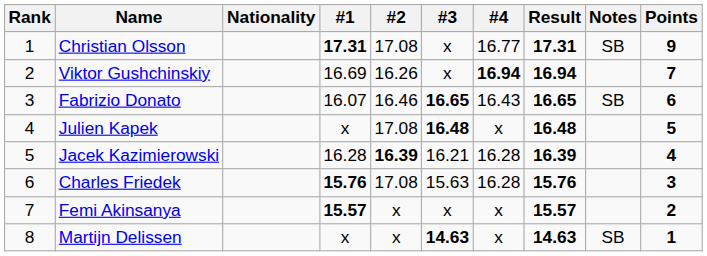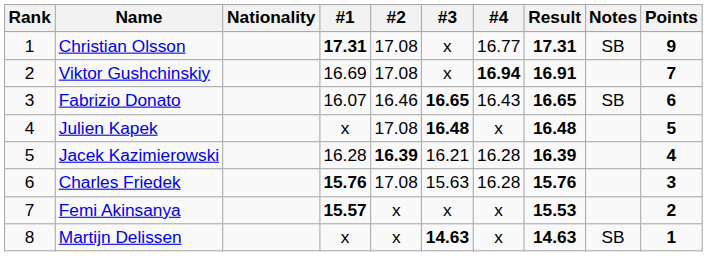 <table class="wikitable sortable" style="text-align:center">
 <tr>
 <th>Rank</th>
 <th>Name</th>
 <th>Nationality</th>
 <th>#1</th>
 <th>#2</th>
 <th>#3</th>
 <th>#4</th>
 <th>Result</th>
 <th>Notes</th>
 <th>Points</th>
 </tr>
 <tr>
 <td>1</td>
 <td align=left><a href='#'>Christian Olsson</a></td>
 <td align=left></td>
 <td><strong>17.31</strong></td>
 <td>17.08</td>
 <td>x</td>
 <td>16.77</td>
 <td><strong>17.31</strong></td>
 <td>SB</td>
 <td><strong>9</strong></td>
 </tr>
 <tr>
 <td>2</td>
 <td align=left><a href='#'>Viktor Gushchinskiy</a></td>
 <td align=left></td>
 <td>16.69</td>
-<td>16.26</td>
+<td>17.08</td>
 <td>x</td>
 <td><strong>16.94</strong></td>
-<td><strong>16.94</strong></td>
+<td><strong>16.91</strong></td>
 <td></td>
 <td><strong>7</strong></td>
 </tr>
 <tr>
 <td>3</td>
 <td align=left><a href='#'>Fabrizio Donato</a></td>
 <td align=left></td>
 <td>16.07</td>
 <td>16.46</td>
 <td><strong>16.65</strong></td>
 <td>16.43</td>
 <td><strong>16.65</strong></td>
 <td>SB</td>
 <td><strong>6</strong></td>
 </tr>
 <tr>
 <td>4</td>
 <td align=left><a href='#'>Julien Kapek</a></td>
 <td align=left></td>
 <td>x</td>
 <td>17.08</td>
 <td><strong>16.48</strong></td>
 <td>x</td>
 <td><strong>16.48</strong></td>
 <td></td>
 <td><strong>5</strong></td>
 </tr>
 <tr>
 <td>5</td>
 <td align=left><a href='#'>Jacek Kazimierowski</a></td>
 <td align=left></td>
 <td>16.28</td>
 <td><strong>16.39</strong></td>
 <td>16.21</td>
 <td>16.28</td>
 <td><strong>16.39</strong></td>
 <td></td>
 <td><strong>4</strong></td>
 </tr>
 <tr>
 <td>6</td>
 <td align=left><a href='#'>Charles Friedek</a></td>
 <td align=left></td>
 <td><strong>15.76</strong></td>
 <td>17.08</td>
 <td>15.63</td>
 <td>16.28</td>
 <td><strong>15.76</strong></td>
 <td></td>
 <td><strong>3</strong></td>
 </tr>
 <tr>
 <td>7</td>
 <td align=left><a href='#'>Femi Akinsanya</a></td>
 <td align=left></td>
 <td><strong>15.57</strong></td>
 <td>x</td>
 <td>x</td>
 <td>x</td>
-<td><strong>15.57</strong></td>
+<td><strong>15.53</strong></td>
 <td></td>
 <td><strong>2</strong></td>
 </tr>
 <tr>
 <td>8</td>
 <td align=left><a href='#'>Martijn Delissen</a></td>
 <td align=left></td>
 <td>x</td>
 <td>x</td>
 <td><strong>14.63</strong></td>
 <td>x</td>
 <td><strong>14.63</strong></td>
 <td>SB</td>
 <td><strong>1</strong></td>
 </tr>
 </table>
